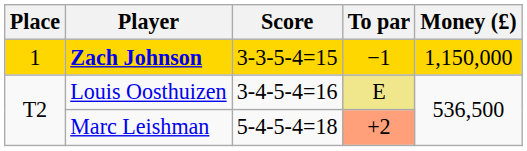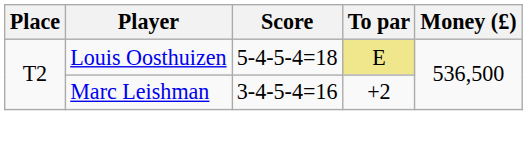 <table class="wikitable">
 <tr>
 <th>Place</th>
 <th>Player</th>
 <th>Score</th>
 <th>To par</th>
 <th>Money (£)</th>
 </tr>
-<tr style="background:gold">
-<td align=center>1</td>
-<td> <strong><a href='#'>Zach Johnson</a></strong></td>
-<td>3-3-5-4=15</td>
-<td align=center>−1</td>
-<td align=center>1,150,000</td>
-</tr>
 <tr>
 <td style="text-align:center;" rowspan="2">T2</td>
 <td> <a href='#'>Louis Oosthuizen</a></td>
-<td>3-4-5-4=16</td>
+<td>5-4-5-4=18</td>
 <td align=center style="background: khaki;">E</td>
 <td style="text-align:center;" rowspan="2">536,500</td>
 </tr>
 <tr>
 <td> <a href='#'>Marc Leishman</a></td>
-<td>5-4-5-4=18</td>
-<td align=center style="background: lightsalmon;">+2</td>
+<td>3-4-5-4=16</td>
+<td align=center>+2</td>
 </tr>
 </table>
